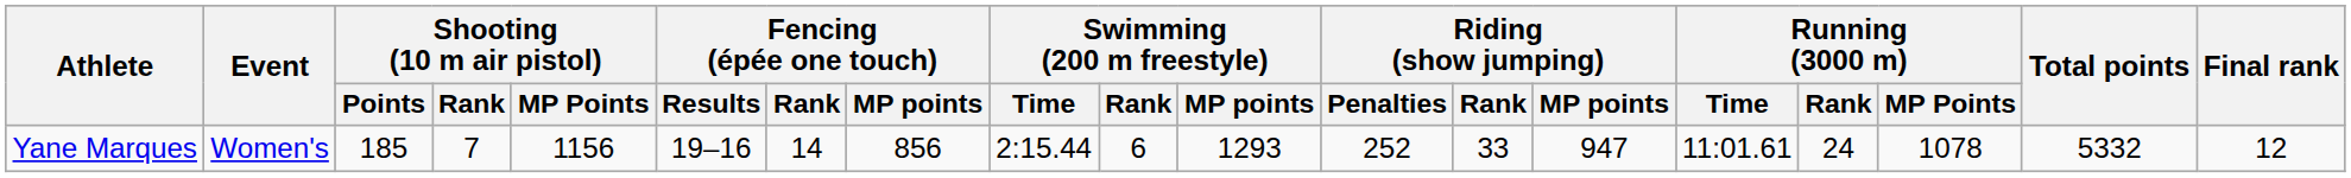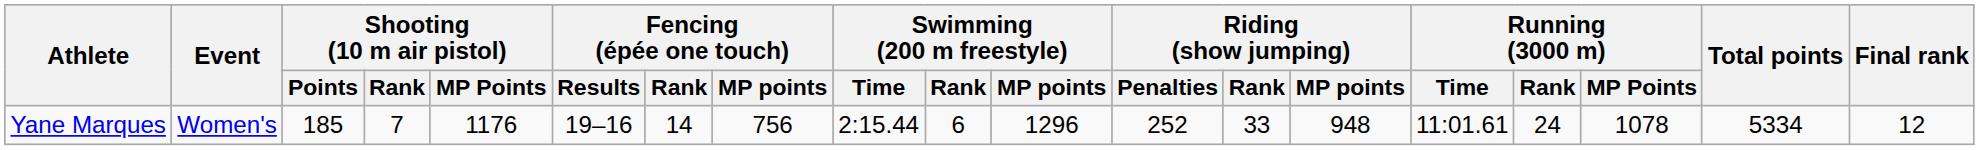 <table class="wikitable" style="font-size:90%">
 <tr>
 <th rowspan="2">Athlete</th>
 <th rowspan="2">Event</th>
 <th colspan=3>Shooting<br><span>(10 m air pistol)</span></th>
 <th colspan=3>Fencing<br><span>(épée one touch)</span></th>
 <th colspan=3>Swimming<br><span>(200 m freestyle)</span></th>
 <th colspan=3>Riding<br><span>(show jumping)</span></th>
 <th colspan=3>Running<br><span>(3000 m)</span></th>
 <th rowspan=2>Total points</th>
 <th rowspan=2>Final rank</th>
 </tr>
 <tr style="font-size:95%">
 <th>Points</th>
 <th>Rank</th>
 <th>MP Points</th>
 <th>Results</th>
 <th>Rank</th>
 <th>MP points</th>
 <th>Time</th>
 <th>Rank</th>
 <th>MP points</th>
 <th>Penalties</th>
 <th>Rank</th>
 <th>MP points</th>
 <th>Time</th>
 <th>Rank</th>
 <th>MP Points</th>
 </tr>
 <tr align=center>
 <td align=left><a href='#'>Yane Marques</a></td>
 <td align=left><a href='#'>Women's</a></td>
 <td>185</td>
 <td>7</td>
-<td>1156</td>
+<td>1176</td>
 <td>19–16</td>
 <td>14</td>
-<td>856</td>
+<td>756</td>
 <td>2:15.44</td>
 <td>6</td>
-<td>1293</td>
+<td>1296</td>
 <td>252</td>
 <td>33</td>
-<td>947</td>
+<td>948</td>
 <td>11:01.61</td>
 <td>24</td>
 <td>1078</td>
-<td>5332</td>
+<td>5334</td>
 <td>12</td>
 </tr>
 </table>
